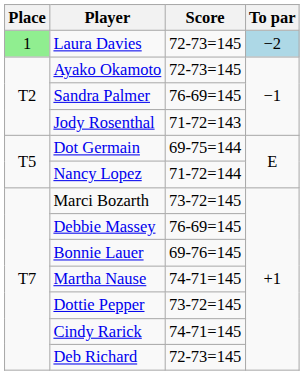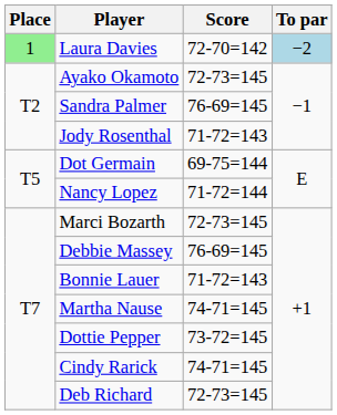 <table class="wikitable">
 <tr>
 <th>Place</th>
 <th>Player</th>
 <th>Score</th>
 <th>To par</th>
 </tr>
 <tr>
 <td align=center style="background: lightgreen;">1</td>
 <td> <a href='#'>Laura Davies</a></td>
-<td>72-73=145</td>
+<td>72-70=142</td>
 <td align=center style="background: lightblue;">−2</td>
 </tr>
 <tr>
 <td rowspan=3 align=center>T2</td>
 <td> <a href='#'>Ayako Okamoto</a></td>
 <td>72-73=145</td>
 <td rowspan=3 align=center>−1</td>
 </tr>
 <tr>
 <td> <a href='#'>Sandra Palmer</a></td>
 <td>76-69=145</td>
 </tr>
 <tr>
 <td> <a href='#'>Jody Rosenthal</a></td>
 <td>71-72=143</td>
 </tr>
 <tr>
 <td rowspan=2 align=center>T5</td>
 <td> <a href='#'>Dot Germain</a></td>
 <td>69-75=144</td>
 <td rowspan=2 align=center>E</td>
 </tr>
 <tr>
 <td> <a href='#'>Nancy Lopez</a></td>
 <td>71-72=144</td>
 </tr>
 <tr>
 <td rowspan=7 align=center>T7</td>
 <td> Marci Bozarth</td>
-<td>73-72=145</td>
+<td>72-73=145</td>
 <td rowspan=7 align=center>+1</td>
 </tr>
 <tr>
 <td> <a href='#'>Debbie Massey</a></td>
 <td>76-69=145</td>
 </tr>
 <tr>
 <td> <a href='#'>Bonnie Lauer</a></td>
-<td>69-76=145</td>
+<td>71-72=143</td>
 </tr>
 <tr>
 <td> <a href='#'>Martha Nause</a></td>
 <td>74-71=145</td>
 </tr>
 <tr>
 <td> <a href='#'>Dottie Pepper</a></td>
 <td>73-72=145</td>
 </tr>
 <tr>
 <td> <a href='#'>Cindy Rarick</a></td>
 <td>74-71=145</td>
 </tr>
 <tr>
 <td> <a href='#'>Deb Richard</a></td>
 <td>72-73=145</td>
 </tr>
 </table>
